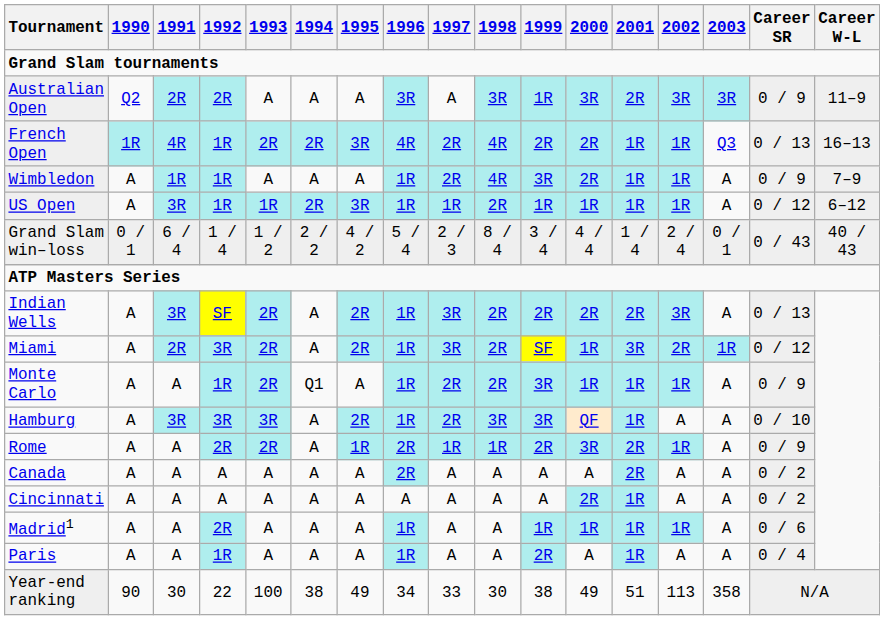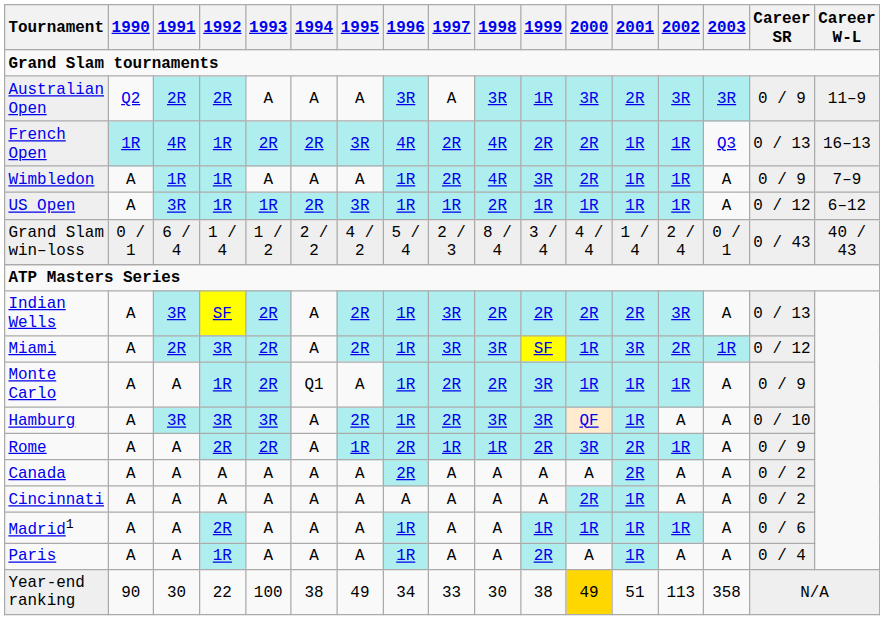 <table class="wikitable" style="font-size:98%;">
 <tr bgcolor="#efefef">
 <th>Tournament</th>
 <th><a href='#'>1990</a></th>
 <th><a href='#'>1991</a></th>
 <th><a href='#'>1992</a></th>
 <th><a href='#'>1993</a></th>
 <th><a href='#'>1994</a></th>
 <th><a href='#'>1995</a></th>
 <th><a href='#'>1996</a></th>
 <th><a href='#'>1997</a></th>
 <th><a href='#'>1998</a></th>
 <th><a href='#'>1999</a></th>
 <th><a href='#'>2000</a></th>
 <th><a href='#'>2001</a></th>
 <th><a href='#'>2002</a></th>
 <th><a href='#'>2003</a></th>
 <th width="65">Career SR</th>
 <th width="69">Career W-L</th>
 </tr>
 <tr>
 <td colspan="20"><strong>Grand Slam tournaments</strong></td>
 </tr>
 <tr>
 <td style="background:#EFEFEF;"><a href='#'>Australian Open</a></td>
 <td align="center"><a href='#'>Q2</a></td>
 <td align="center" style="background:#afeeee;"><a href='#'>2R</a></td>
 <td align="center" style="background:#afeeee;"><a href='#'>2R</a></td>
 <td align="center">A</td>
 <td align="center">A</td>
 <td align="center">A</td>
 <td align="center" style="background:#afeeee;"><a href='#'>3R</a></td>
 <td align="center">A</td>
 <td align="center" style="background:#afeeee;"><a href='#'>3R</a></td>
 <td align="center" style="background:#afeeee;"><a href='#'>1R</a></td>
 <td align="center" style="background:#afeeee;"><a href='#'>3R</a></td>
 <td align="center" style="background:#afeeee;"><a href='#'>2R</a></td>
 <td align="center" style="background:#afeeee;"><a href='#'>3R</a></td>
 <td align="center" style="background:#afeeee;"><a href='#'>3R</a></td>
 <td align="center" style="background:#EFEFEF;">0 / 9</td>
 <td align="center" style="background:#EFEFEF;">11–9</td>
 </tr>
 <tr>
 <td style="background:#EFEFEF;"><a href='#'>French Open</a></td>
 <td align="center" style="background:#afeeee;"><a href='#'>1R</a></td>
 <td align="center" style="background:#afeeee;"><a href='#'>4R</a></td>
 <td align="center" style="background:#afeeee;"><a href='#'>1R</a></td>
 <td align="center" style="background:#afeeee;"><a href='#'>2R</a></td>
 <td align="center" style="background:#afeeee;"><a href='#'>2R</a></td>
 <td align="center" style="background:#afeeee;"><a href='#'>3R</a></td>
 <td align="center" style="background:#afeeee;"><a href='#'>4R</a></td>
 <td align="center" style="background:#afeeee;"><a href='#'>2R</a></td>
 <td align="center" style="background:#afeeee;"><a href='#'>4R</a></td>
 <td align="center" style="background:#afeeee;"><a href='#'>2R</a></td>
 <td align="center" style="background:#afeeee;"><a href='#'>2R</a></td>
 <td align="center" style="background:#afeeee;"><a href='#'>1R</a></td>
 <td align="center" style="background:#afeeee;"><a href='#'>1R</a></td>
 <td align="center"><a href='#'>Q3</a></td>
 <td align="center" style="background:#EFEFEF;">0 / 13</td>
 <td align="center" style="background:#EFEFEF;">16–13</td>
 </tr>
 <tr>
 <td style="background:#EFEFEF;"><a href='#'>Wimbledon</a></td>
 <td align="center">A</td>
 <td align="center" style="background:#afeeee;"><a href='#'>1R</a></td>
 <td align="center" style="background:#afeeee;"><a href='#'>1R</a></td>
 <td align="center">A</td>
 <td align="center">A</td>
 <td align="center">A</td>
 <td align="center" style="background:#afeeee;"><a href='#'>1R</a></td>
 <td align="center" style="background:#afeeee;"><a href='#'>2R</a></td>
 <td align="center" style="background:#afeeee;"><a href='#'>4R</a></td>
 <td align="center" style="background:#afeeee;"><a href='#'>3R</a></td>
 <td align="center" style="background:#afeeee;"><a href='#'>2R</a></td>
 <td align="center" style="background:#afeeee;"><a href='#'>1R</a></td>
 <td align="center" style="background:#afeeee;"><a href='#'>1R</a></td>
 <td align="center">A</td>
 <td align="center" style="background:#EFEFEF;">0 / 9</td>
 <td align="center" style="background:#EFEFEF;">7–9</td>
 </tr>
 <tr>
 <td style="background:#EFEFEF;"><a href='#'>US Open</a></td>
 <td align="center">A</td>
 <td align="center" style="background:#afeeee;"><a href='#'>3R</a></td>
 <td align="center" style="background:#afeeee;"><a href='#'>1R</a></td>
 <td align="center" style="background:#afeeee;"><a href='#'>1R</a></td>
 <td align="center" style="background:#afeeee;"><a href='#'>2R</a></td>
 <td align="center" style="background:#afeeee;"><a href='#'>3R</a></td>
 <td align="center" style="background:#afeeee;"><a href='#'>1R</a></td>
 <td align="center" style="background:#afeeee;"><a href='#'>1R</a></td>
 <td align="center" style="background:#afeeee;"><a href='#'>2R</a></td>
 <td align="center" style="background:#afeeee;"><a href='#'>1R</a></td>
 <td align="center" style="background:#afeeee;"><a href='#'>1R</a></td>
 <td align="center" style="background:#afeeee;"><a href='#'>1R</a></td>
 <td align="center" style="background:#afeeee;"><a href='#'>1R</a></td>
 <td align="center">A</td>
 <td align="center" style="background:#EFEFEF;">0 / 12</td>
 <td align="center" style="background:#EFEFEF;">6–12</td>
 </tr>
 <tr bgcolor=efefef>
 <td style="background:#EFEFEF;">Grand Slam win–loss</td>
 <td align="center" style="background:#EFEFEF;">0 / 1</td>
 <td align="center" style="background:#EFEFEF;">6 / 4</td>
 <td align="center" style="background:#EFEFEF;">1 / 4</td>
 <td align="center" style="background:#EFEFEF;">1 / 2</td>
 <td align="center" style="background:#EFEFEF;">2 / 2</td>
 <td align="center" style="background:#EFEFEF;">4 / 2</td>
 <td align="center" style="background:#EFEFEF;">5 / 4</td>
 <td align="center" style="background:#EFEFEF;">2 / 3</td>
 <td align="center" style="background:#EFEFEF;">8 / 4</td>
 <td align="center" style="background:#EFEFEF;">3 / 4</td>
 <td align="center" style="background:#EFEFEF;">4 / 4</td>
 <td align="center" style="background:#EFEFEF;">1 / 4</td>
 <td align="center" style="background:#EFEFEF;">2 / 4</td>
 <td align="center" style="background:#EFEFEF;">0 / 1</td>
 <td align="center" style="background:#EFEFEF;">0 / 43</td>
 <td align="center">40 / 43</td>
 </tr>
 <tr bgcolor=efefef>
 </tr>
 <tr>
 <td colspan=20 align=left><strong>ATP Masters Series</strong></td>
 </tr>
 <tr>
 <td align=left><a href='#'>Indian Wells</a></td>
 <td align="center" style=>A</td>
 <td align="center" style="background:#afeeee;"><a href='#'>3R</a></td>
 <td align="center" style="background:#FFFF00;"><a href='#'>SF</a></td>
 <td align="center" style="background:#afeeee;"><a href='#'>2R</a></td>
 <td align="center" style=>A</td>
 <td align="center" style="background:#afeeee;"><a href='#'>2R</a></td>
 <td align="center" style="background:#afeeee;"><a href='#'>1R</a></td>
 <td align="center" style="background:#afeeee;"><a href='#'>3R</a></td>
 <td align="center" style="background:#afeeee;"><a href='#'>2R</a></td>
 <td align="center" style="background:#afeeee;"><a href='#'>2R</a></td>
 <td align="center" style="background:#afeeee;"><a href='#'>2R</a></td>
 <td align="center" style="background:#afeeee;"><a href='#'>2R</a></td>
 <td align="center" style="background:#afeeee;"><a href='#'>3R</a></td>
 <td align="center" style=>A</td>
 <td align="center" style="background:#EFEFEF;">0 / 13</td>
 </tr>
 <tr>
 <td align=left><a href='#'>Miami</a></td>
 <td align="center">A</td>
 <td align="center" style="background:#afeeee;"><a href='#'>2R</a></td>
 <td align="center" style="background:#afeeee;"><a href='#'>3R</a></td>
 <td align="center" style="background:#afeeee;"><a href='#'>2R</a></td>
 <td align="center">A</td>
 <td align="center" style="background:#afeeee;"><a href='#'>2R</a></td>
 <td align="center" style="background:#afeeee;"><a href='#'>1R</a></td>
 <td align="center" style="background:#afeeee;"><a href='#'>3R</a></td>
-<td align="center" style="background:#afeeee;"><a href='#'>2R</a></td>
+<td align="center" style="background:#afeeee;"><a href='#'>3R</a></td>
 <td align="center" style="background:#FFFF00;"><a href='#'>SF</a></td>
 <td align="center" style="background:#afeeee;"><a href='#'>1R</a></td>
 <td align="center" style="background:#afeeee;"><a href='#'>3R</a></td>
 <td align="center" style="background:#afeeee;"><a href='#'>2R</a></td>
 <td align="center" style="background:#afeeee;"><a href='#'>1R</a></td>
 <td align="center" style="background:#EFEFEF;">0 / 12</td>
 </tr>
 <tr>
 <td align=left><a href='#'>Monte Carlo</a></td>
 <td align="center">A</td>
 <td align="center">A</td>
 <td align="center" style="background:#afeeee;"><a href='#'>1R</a></td>
 <td align="center" style="background:#afeeee;"><a href='#'>2R</a></td>
 <td align="center">Q1</td>
 <td align="center">A</td>
 <td align="center" style="background:#afeeee;"><a href='#'>1R</a></td>
 <td align="center" style="background:#afeeee;"><a href='#'>2R</a></td>
 <td align="center" style="background:#afeeee;"><a href='#'>2R</a></td>
 <td align="center" style="background:#afeeee;"><a href='#'>3R</a></td>
 <td align="center" style="background:#afeeee;"><a href='#'>1R</a></td>
 <td align="center" style="background:#afeeee;"><a href='#'>1R</a></td>
 <td align="center" style="background:#afeeee;"><a href='#'>1R</a></td>
 <td align="center">A</td>
 <td align="center" style="background:#EFEFEF;">0 / 9</td>
 </tr>
 <tr>
 <td align=left><a href='#'>Hamburg</a></td>
 <td align="center">A</td>
 <td align="center" style="background:#afeeee;"><a href='#'>3R</a></td>
 <td align="center" style="background:#afeeee;"><a href='#'>3R</a></td>
 <td align="center" style="background:#afeeee;"><a href='#'>3R</a></td>
 <td align="center">A</td>
 <td align="center" style="background:#afeeee;"><a href='#'>2R</a></td>
 <td align="center" style="background:#afeeee;"><a href='#'>1R</a></td>
 <td align="center" style="background:#afeeee;"><a href='#'>2R</a></td>
 <td align="center" style="background:#afeeee;"><a href='#'>3R</a></td>
 <td align="center" style="background:#afeeee;"><a href='#'>3R</a></td>
 <td align="center" style="background:#ffebcd;"><a href='#'>QF</a></td>
 <td align="center" style="background:#afeeee;"><a href='#'>1R</a></td>
 <td align="center">A</td>
 <td align="center">A</td>
 <td align="center" style="background:#EFEFEF;">0 / 10</td>
 </tr>
 <tr>
 <td align=left><a href='#'>Rome</a></td>
 <td align="center">A</td>
 <td align="center">A</td>
 <td align="center" style="background:#afeeee;"><a href='#'>2R</a></td>
 <td align="center" style="background:#afeeee;"><a href='#'>2R</a></td>
 <td align="center">A</td>
 <td align="center" style="background:#afeeee;"><a href='#'>1R</a></td>
 <td align="center" style="background:#afeeee;"><a href='#'>2R</a></td>
 <td align="center" style="background:#afeeee;"><a href='#'>1R</a></td>
 <td align="center" style="background:#afeeee;"><a href='#'>1R</a></td>
 <td align="center" style="background:#afeeee;"><a href='#'>2R</a></td>
 <td align="center" style="background:#afeeee;"><a href='#'>3R</a></td>
 <td align="center" style="background:#afeeee;"><a href='#'>2R</a></td>
 <td align="center" style="background:#afeeee;"><a href='#'>1R</a></td>
 <td align="center">A</td>
 <td align="center" style="background:#EFEFEF;">0 / 9</td>
 </tr>
 <tr>
 <td align=left><a href='#'>Canada</a></td>
 <td align="center">A</td>
 <td align="center">A</td>
 <td align="center">A</td>
 <td align="center">A</td>
 <td align="center">A</td>
 <td align="center">A</td>
 <td align="center" style="background:#afeeee;"><a href='#'>2R</a></td>
 <td align="center">A</td>
 <td align="center">A</td>
 <td align="center">A</td>
 <td align="center">A</td>
 <td align="center" style="background:#afeeee;"><a href='#'>2R</a></td>
 <td align="center">A</td>
 <td align="center">A</td>
 <td align="center" style="background:#EFEFEF;">0 / 2</td>
 </tr>
 <tr>
 <td align=left><a href='#'>Cincinnati</a></td>
 <td align="center">A</td>
 <td align="center">A</td>
 <td align="center">A</td>
 <td align="center">A</td>
 <td align="center">A</td>
 <td align="center">A</td>
 <td align="center">A</td>
 <td align="center">A</td>
 <td align="center">A</td>
 <td align="center">A</td>
 <td align="center" style="background:#afeeee;"><a href='#'>2R</a></td>
 <td align="center" style="background:#afeeee;"><a href='#'>1R</a></td>
 <td align="center">A</td>
 <td align="center">A</td>
 <td align="center" style="background:#EFEFEF;">0 / 2</td>
 </tr>
 <tr>
 <td align=left><a href='#'>Madrid</a><sup>1</sup></td>
 <td align="center">A</td>
 <td align="center">A</td>
 <td align="center" style="background:#afeeee;"><a href='#'>2R</a></td>
 <td align="center">A</td>
 <td align="center">A</td>
 <td align="center">A</td>
 <td align="center" style="background:#afeeee;"><a href='#'>1R</a></td>
 <td align="center">A</td>
 <td align="center">A</td>
 <td align="center" style="background:#afeeee;"><a href='#'>1R</a></td>
 <td align="center" style="background:#afeeee;"><a href='#'>1R</a></td>
 <td align="center" style="background:#afeeee;"><a href='#'>1R</a></td>
 <td align="center" style="background:#afeeee;"><a href='#'>1R</a></td>
 <td align="center">A</td>
 <td align="center" style="background:#EFEFEF;">0 / 6</td>
 </tr>
 <tr>
 <td align=left><a href='#'>Paris</a></td>
 <td align="center">A</td>
 <td align="center">A</td>
 <td align="center" style="background:#afeeee;"><a href='#'>1R</a></td>
 <td align="center">A</td>
 <td align="center">A</td>
 <td align="center">A</td>
 <td align="center" style="background:#afeeee;"><a href='#'>1R</a></td>
 <td align="center">A</td>
 <td align="center">A</td>
 <td align="center" style="background:#afeeee;"><a href='#'>2R</a></td>
 <td align="center">A</td>
 <td align="center" style="background:#afeeee;"><a href='#'>1R</a></td>
 <td align="center">A</td>
 <td align="center">A</td>
 <td align="center" style="background:#EFEFEF;">0 / 4</td>
 </tr>
 <tr>
 <td style="background:#EFEFEF;">Year-end ranking</td>
 <td align="center">90</td>
 <td align="center">30</td>
 <td align="center">22</td>
 <td align="center">100</td>
 <td align="center">38</td>
 <td align="center">49</td>
 <td align="center">34</td>
 <td align="center">33</td>
 <td align="center">30</td>
 <td align="center">38</td>
-<td align="center">49</td>
+<td align="center" style="background: gold;">49</td>
 <td align="center">51</td>
 <td align="center">113</td>
 <td align="center">358</td>
 <td colspan=2 align="center" style="background:#EFEFEF;">N/A</td>
 </tr>
 </table>
